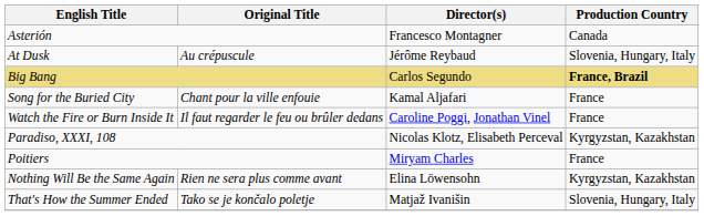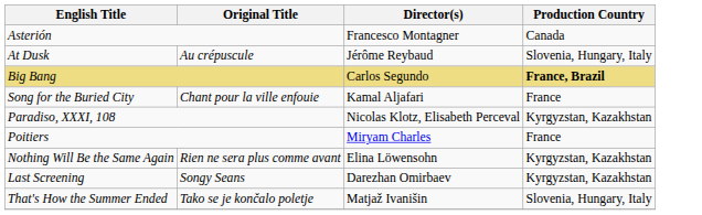 <table class="wikitable sortable">
 <tr>
 <th>English Title</th>
 <th>Original Title</th>
 <th>Director(s)</th>
 <th>Production Country</th>
 </tr>
 <tr>
 <td colspan="2"><em>Asterión</em></td>
 <td>Francesco Montagner</td>
 <td>Canada</td>
 </tr>
 <tr>
 <td><em>At Dusk</em></td>
 <td><em>Au crépuscule</em></td>
 <td>Jérôme Reybaud</td>
 <td>Slovenia, Hungary, Italy</td>
 </tr>
 <tr style="background:#eedd82">
 <td colspan="2"><em>Big Bang</em></td>
 <td>Carlos Segundo</td>
 <td><strong>France, Brazil</strong></td>
 </tr>
 <tr>
 <td><em>Song for the Buried City</em></td>
 <td><em>Chant pour la ville enfouie</em></td>
 <td>Kamal Aljafari</td>
 <td>France</td>
 </tr>
 <tr>
-<td><em>Watch the Fire or Burn Inside It</em></td>
-<td><em>Il faut regarder le feu ou brûler dedans</em></td>
-<td><a href='#'>Caroline Poggi</a>, <a href='#'>Jonathan Vinel</a></td>
-<td>France</td>
-</tr>
-<tr>
 <td colspan="2"><em>Paradiso, XXXI, 108</em></td>
 <td>Nicolas Klotz, Elisabeth Perceval</td>
 <td>Kyrgyzstan, Kazakhstan</td>
 </tr>
 <tr>
 <td colspan="2"><em>Poitiers</em></td>
 <td><a href='#'>Miryam Charles</a></td>
 <td>France</td>
 </tr>
 <tr>
 <td><em>Nothing Will Be the Same Again</em></td>
 <td><em>Rien ne sera plus comme avant</em></td>
 <td>Elina Löwensohn</td>
 <td>Kyrgyzstan, Kazakhstan</td>
 </tr>
 <tr>
+<td><em>Last Screening</em></td>
+<td><em>Songy Seans</em></td>
+<td>Darezhan Omirbaev</td>
+<td>Kyrgyzstan, Kazakhstan</td>
+</tr>
+<tr>
 <td><em>That's How the Summer Ended</em></td>
 <td><em>Tako se je končalo poletje</em></td>
 <td>Matjaž Ivanišin</td>
 <td>Slovenia, Hungary, Italy</td>
 </tr>
 <tr>
 </tr>
 </table>
